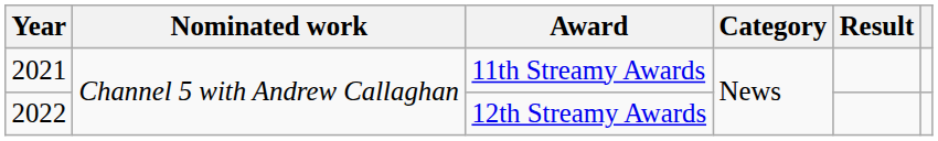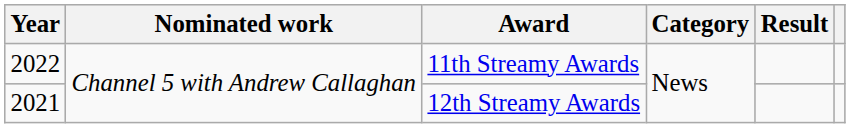 <table class="wikitable sortable plainrowheaders">
 <tr>
 <th scope="col">Year</th>
 <th scope="col">Nominated work</th>
 <th scope="col">Award</th>
 <th scope="col">Category</th>
 <th scope="col">Result</th>
 <th scope="col" class="unsortable"></th>
 </tr>
 <tr>
-<td rowspan="1">2021</td>
+<td rowspan="1">2022</td>
 <td rowspan="2"><em>Channel 5 with Andrew Callaghan</em></td>
 <td><a href='#'>11th Streamy Awards</a></td>
 <td rowspan="2">News</td>
 <td></td>
 <td></td>
 </tr>
 <tr>
-<td>2022</td>
+<td>2021</td>
 <td><a href='#'>12th Streamy Awards</a></td>
 <td></td>
 <td></td>
 </tr>
 </table>
